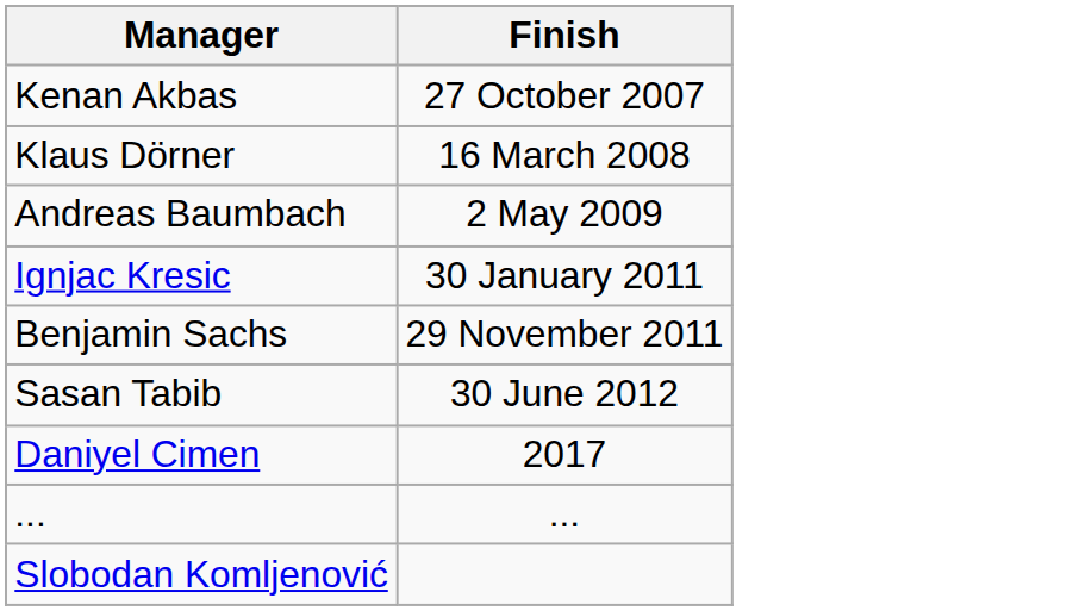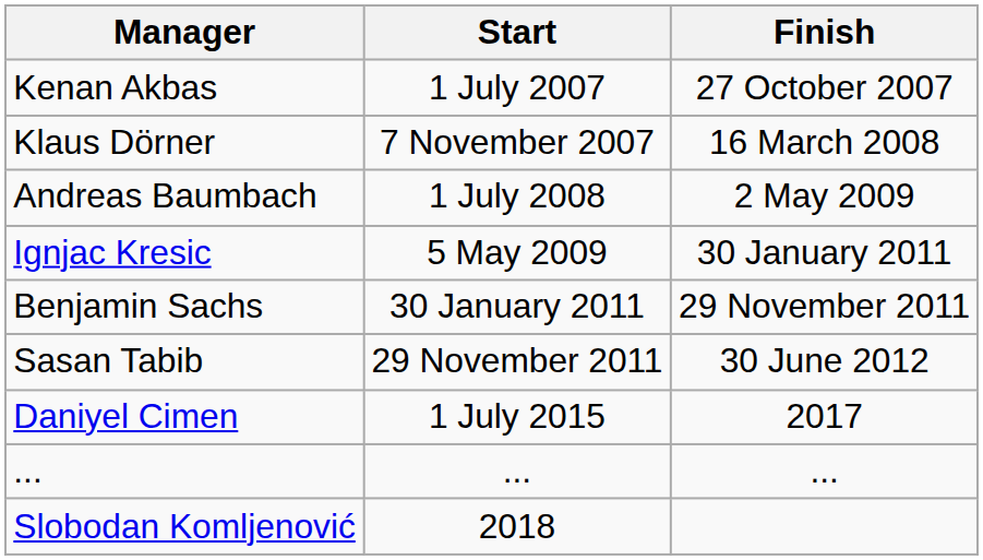 <table class="wikitable">
 <tr>
 <th>Manager</th>
+<th>Start</th>
 <th>Finish</th>
 </tr>
 <tr align="center">
 <td align="left">Kenan Akbas</td>
+<td>1 July 2007</td>
 <td>27 October 2007</td>
 </tr>
 <tr align="center">
 <td align="left">Klaus Dörner</td>
+<td>7 November 2007</td>
 <td>16 March 2008</td>
 </tr>
 <tr align="center">
 <td align="left">Andreas Baumbach</td>
+<td>1 July 2008</td>
 <td>2 May 2009</td>
 </tr>
 <tr align="center">
 <td align="left"><a href='#'>Ignjac Kresic</a></td>
+<td>5 May 2009</td>
 <td>30 January 2011</td>
 </tr>
 <tr align="center">
 <td align="left">Benjamin Sachs</td>
+<td>30 January 2011</td>
 <td>29 November 2011</td>
 </tr>
 <tr align="center">
 <td align="left">Sasan Tabib</td>
+<td>29 November 2011</td>
 <td>30 June 2012</td>
 </tr>
 <tr align="center">
 <td align="left"><a href='#'>Daniyel Cimen</a></td>
+<td>1 July 2015</td>
 <td>2017</td>
 </tr>
 <tr align="center">
 <td align="left">...</td>
 <td>...</td>
+<td>...</td>
 </tr>
 <tr align="center">
 <td align="left"><a href='#'>Slobodan Komljenović</a></td>
+<td>2018</td>
 <td></td>
 </tr>
 </table>
